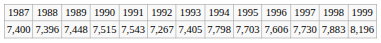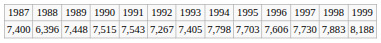 <table class="wikitable" style="text-align:center">
 <tr>
 <td>1987</td>
 <td>1988</td>
 <td>1989</td>
 <td>1990</td>
 <td>1991</td>
 <td>1992</td>
 <td>1993</td>
 <td>1994</td>
 <td>1995</td>
 <td>1996</td>
 <td>1997</td>
 <td>1998</td>
 <td>1999</td>
 </tr>
 <tr>
 <td>7,400</td>
-<td>7,396</td>
+<td>6,396</td>
 <td>7,448</td>
 <td>7,515</td>
 <td>7,543</td>
 <td>7,267</td>
 <td>7,405</td>
 <td>7,798</td>
 <td>7,703</td>
 <td>7,606</td>
 <td>7,730</td>
 <td>7,883</td>
-<td>8,196</td>
+<td>8,188</td>
 </tr>
 </table>
